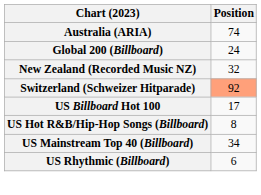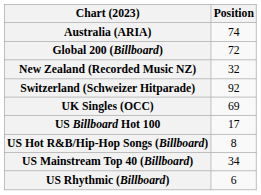 <table class="wikitable sortable plainrowheaders" style="text-align:center">
 <tr>
 <th scope="col">Chart (2023)</th>
 <th scope="col">Position</th>
 </tr>
 <tr>
 <th scope="row">Australia (ARIA)</th>
 <td>74</td>
 </tr>
 <tr>
 <th scope="row">Global 200 (<em>Billboard</em>)</th>
-<td>24</td>
+<td>72</td>
 </tr>
 <tr>
 <th scope="row">New Zealand (Recorded Music NZ)</th>
 <td>32</td>
 </tr>
 <tr>
 <th scope="row">Switzerland (Schweizer Hitparade)</th>
-<td style="background: lightsalmon;">92</td>
+<td>92</td>
+</tr>
+<tr>
+<th scope="row">UK Singles (OCC)</th>
+<td>69</td>
 </tr>
 <tr>
 <th scope="row">US <em>Billboard</em> Hot 100</th>
 <td>17</td>
 </tr>
 <tr>
 <th scope="row">US Hot R&B/Hip-Hop Songs (<em>Billboard</em>)</th>
 <td>8</td>
 </tr>
 <tr>
 <th scope="row">US Mainstream Top 40 (<em>Billboard</em>)</th>
 <td>34</td>
 </tr>
 <tr>
 <th scope="row">US Rhythmic (<em>Billboard</em>)</th>
 <td>6</td>
 </tr>
 </table>
